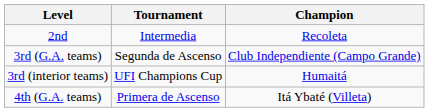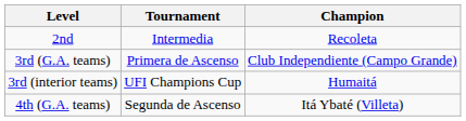 <table class="wikitable" style="text-align:center">
 <tr>
 <th>Level</th>
 <th>Tournament</th>
 <th>Champion</th>
 </tr>
 <tr>
 <td><a href='#'>2nd</a></td>
 <td><a href='#'>Intermedia</a></td>
 <td><a href='#'>Recoleta</a></td>
 </tr>
 <tr>
 <td><a href='#'>3rd</a> (<a href='#'>G.A.</a> teams)</td>
-<td>Segunda de Ascenso</td>
+<td><a href='#'>Primera de Ascenso</a></td>
 <td><a href='#'>Club Independiente (Campo Grande)</a></td>
 </tr>
 <tr>
 <td><a href='#'>3rd</a> (interior teams)</td>
 <td><a href='#'>UFI</a> Champions Cup</td>
 <td><a href='#'>Humaitá</a></td>
 </tr>
 <tr>
 <td><a href='#'>4th</a> (<a href='#'>G.A.</a> teams)</td>
-<td><a href='#'>Primera de Ascenso</a></td>
+<td>Segunda de Ascenso</td>
 <td>Itá Ybaté (<a href='#'>Villeta</a>)</td>
 </tr>
 </table>
